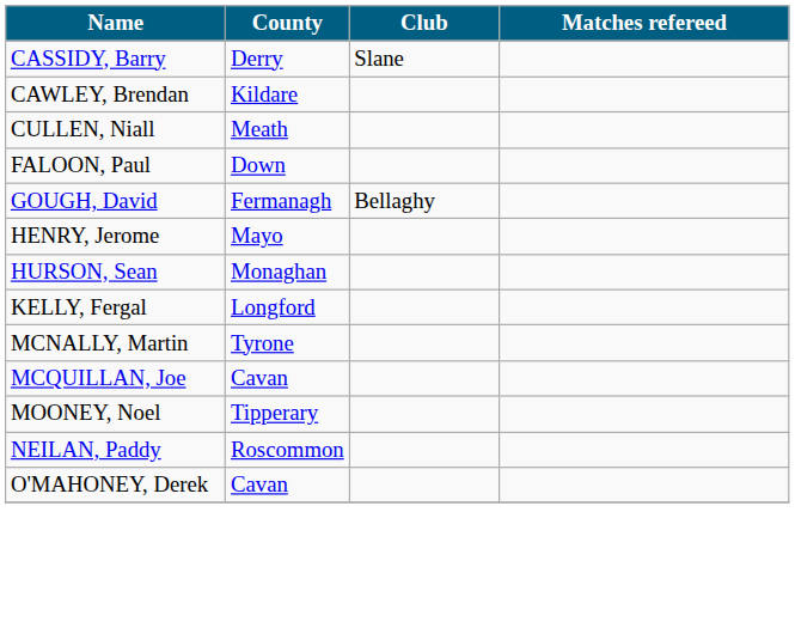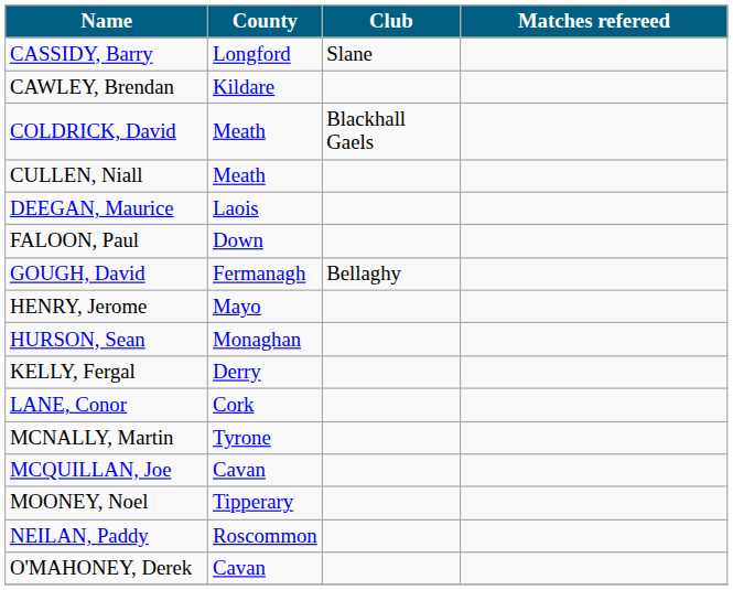 <table class="wikitable sortable">
 <tr>
 <th scope="col" style="background:#005E82;color:white;width:150px">Name</th>
 <th scope="col" style="background:#005E82;color:white;width:50px">County</th>
 <th scope="col" style="background:#005E82;color:white;width:100px">Club</th>
 <th scope="col" style="background:#005E82;color:white;width:200px">Matches refereed</th>
 </tr>
 <tr>
 <td><a href='#'>CASSIDY, Barry</a></td>
-<td><a href='#'>Derry</a></td>
+<td><a href='#'>Longford</a></td>
 <td>Slane</td>
 <td></td>
 </tr>
 <tr>
 <td>CAWLEY, Brendan</td>
 <td><a href='#'>Kildare</a></td>
 <td></td>
 <td></td>
 </tr>
 <tr>
+<td><a href='#'>COLDRICK, David</a></td>
+<td><a href='#'>Meath</a></td>
+<td>Blackhall Gaels</td>
+<td></td>
+</tr>
+<tr>
 <td>CULLEN, Niall</td>
 <td><a href='#'>Meath</a></td>
+<td></td>
+<td></td>
+</tr>
+<tr>
+<td><a href='#'>DEEGAN, Maurice</a></td>
+<td><a href='#'>Laois</a></td>
 <td></td>
 <td></td>
 </tr>
 <tr>
 <td>FALOON, Paul</td>
 <td><a href='#'>Down</a></td>
 <td></td>
 <td></td>
 </tr>
 <tr>
 <td><a href='#'>GOUGH, David</a></td>
 <td><a href='#'>Fermanagh</a></td>
 <td>Bellaghy</td>
 <td></td>
 </tr>
 <tr>
 <td>HENRY, Jerome</td>
 <td><a href='#'>Mayo</a></td>
 <td></td>
 <td></td>
 </tr>
 <tr>
 <td><a href='#'>HURSON, Sean</a></td>
 <td><a href='#'>Monaghan</a></td>
 <td></td>
 <td></td>
 </tr>
 <tr>
 <td>KELLY, Fergal</td>
-<td><a href='#'>Longford</a></td>
+<td><a href='#'>Derry</a></td>
+<td></td>
+<td></td>
+</tr>
+<tr>
+<td><a href='#'>LANE, Conor</a></td>
+<td><a href='#'>Cork</a></td>
 <td></td>
 <td></td>
 </tr>
 <tr>
 <td>MCNALLY, Martin</td>
 <td><a href='#'>Tyrone</a></td>
 <td></td>
 <td></td>
 </tr>
 <tr>
 <td><a href='#'>MCQUILLAN, Joe</a></td>
 <td><a href='#'>Cavan</a></td>
 <td></td>
 <td></td>
 </tr>
 <tr>
 <td>MOONEY, Noel</td>
 <td><a href='#'>Tipperary</a></td>
 <td></td>
 <td></td>
 </tr>
 <tr>
 <td><a href='#'>NEILAN, Paddy</a></td>
 <td><a href='#'>Roscommon</a></td>
 <td></td>
 <td></td>
 </tr>
 <tr>
 <td>O'MAHONEY, Derek</td>
 <td><a href='#'>Cavan</a></td>
 <td></td>
 <td></td>
 </tr>
 <tr>
 </tr>
 </table>
